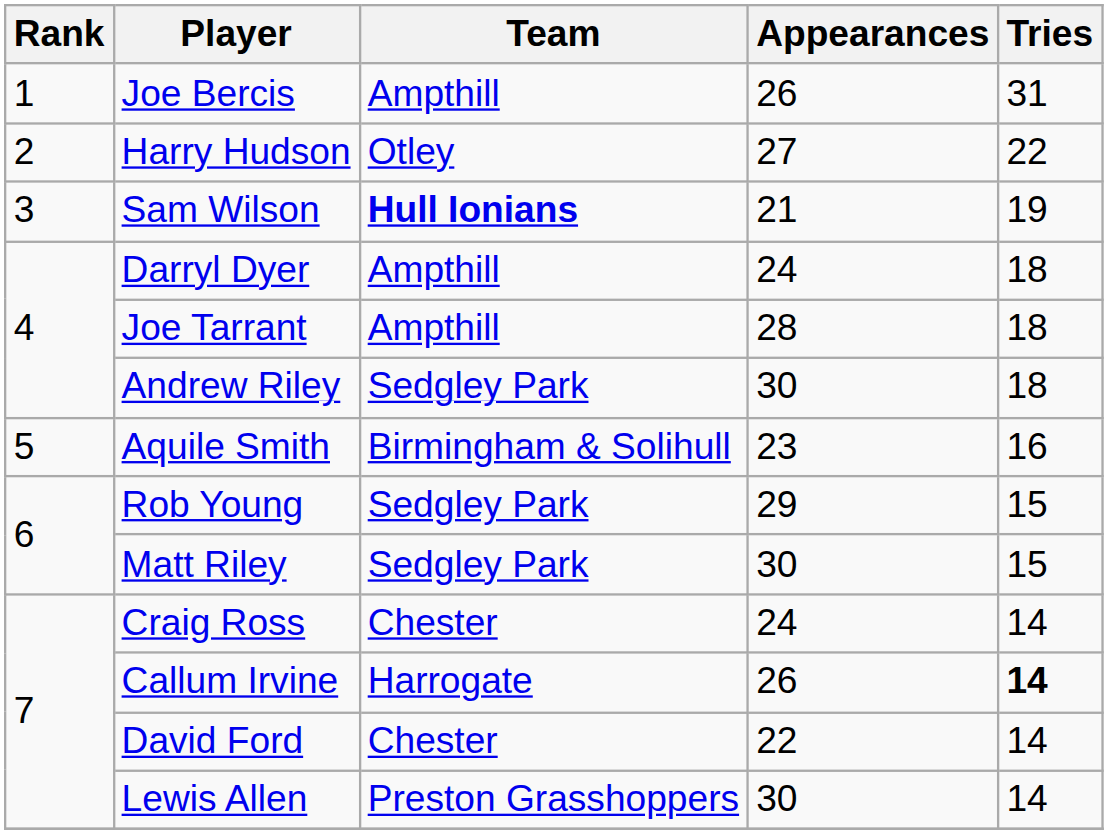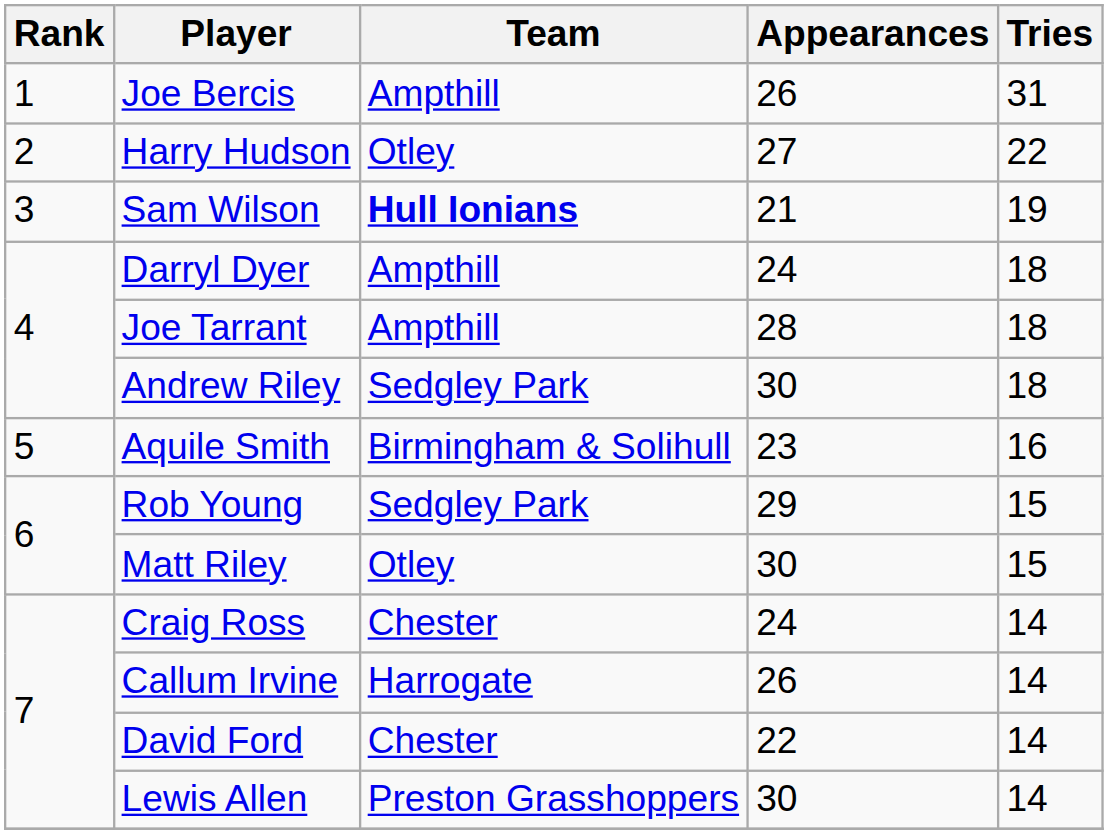 <table class="wikitable">
 <tr>
 <th>Rank</th>
 <th>Player</th>
 <th>Team</th>
 <th>Appearances</th>
 <th>Tries</th>
 </tr>
 <tr>
 <td>1</td>
 <td> <a href='#'>Joe Bercis</a></td>
 <td><a href='#'>Ampthill</a></td>
 <td>26</td>
 <td>31</td>
 </tr>
 <tr>
 <td>2</td>
 <td> <a href='#'>Harry Hudson</a></td>
 <td><a href='#'>Otley</a></td>
 <td>27</td>
 <td>22</td>
 </tr>
 <tr>
 <td>3</td>
 <td> <a href='#'>Sam Wilson</a></td>
 <td><strong><a href='#'>Hull Ionians</a></strong></td>
 <td>21</td>
 <td>19</td>
 </tr>
 <tr>
 <td rowspan=3>4</td>
 <td> <a href='#'>Darryl Dyer</a></td>
 <td><a href='#'>Ampthill</a></td>
 <td>24</td>
 <td>18</td>
 </tr>
 <tr>
 <td> <a href='#'>Joe Tarrant</a></td>
 <td><a href='#'>Ampthill</a></td>
 <td>28</td>
 <td>18</td>
 </tr>
 <tr>
 <td> <a href='#'>Andrew Riley</a></td>
 <td><a href='#'>Sedgley Park</a></td>
 <td>30</td>
 <td>18</td>
 </tr>
 <tr>
 <td>5</td>
 <td> <a href='#'>Aquile Smith</a></td>
 <td><a href='#'>Birmingham & Solihull</a></td>
 <td>23</td>
 <td>16</td>
 </tr>
 <tr>
 <td rowspan=2>6</td>
 <td> <a href='#'>Rob Young</a></td>
 <td><a href='#'>Sedgley Park</a></td>
 <td>29</td>
 <td>15</td>
 </tr>
 <tr>
 <td> <a href='#'>Matt Riley</a></td>
-<td><a href='#'>Sedgley Park</a></td>
+<td><a href='#'>Otley</a></td>
 <td>30</td>
 <td>15</td>
 </tr>
 <tr>
 <td rowspan=4>7</td>
 <td> <a href='#'>Craig Ross</a></td>
 <td><a href='#'>Chester</a></td>
 <td>24</td>
 <td>14</td>
 </tr>
 <tr>
 <td> <a href='#'>Callum Irvine</a></td>
 <td><a href='#'>Harrogate</a></td>
 <td>26</td>
-<td><strong>14</strong></td>
+<td>14</td>
 </tr>
 <tr>
 <td> <a href='#'>David Ford</a></td>
 <td><a href='#'>Chester</a></td>
 <td>22</td>
 <td>14</td>
 </tr>
 <tr>
 <td> <a href='#'>Lewis Allen</a></td>
 <td><a href='#'>Preston Grasshoppers</a></td>
 <td>30</td>
 <td>14</td>
 </tr>
 <tr>
 </tr>
 </table>
